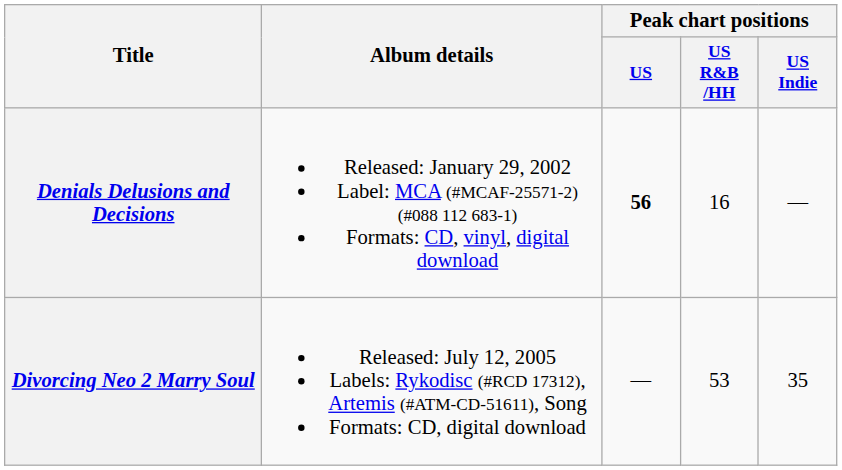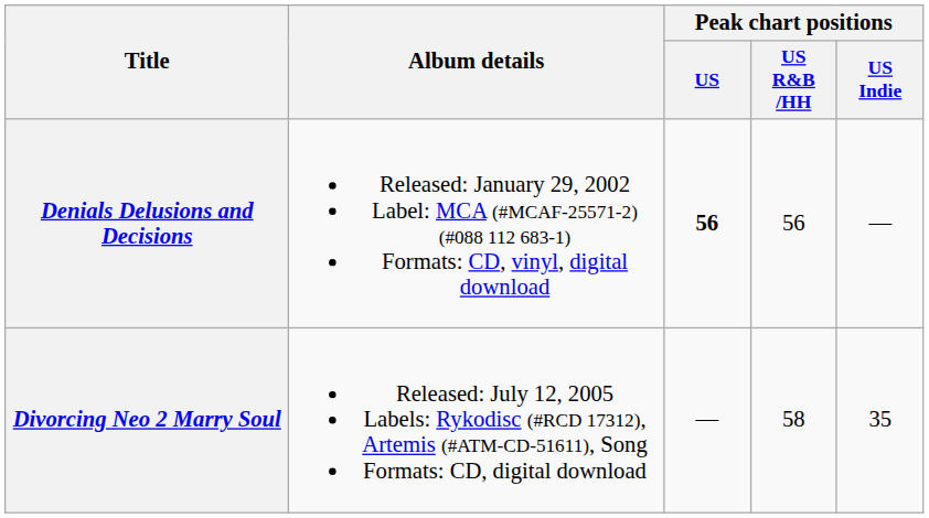 <table class="wikitable plainrowheaders" style="text-align:center;" border="1">
 <tr>
 <th scope="col" rowspan="2" style="width:12em;">Title</th>
 <th scope="col" rowspan="2" style="width:16em;">Album details</th>
 <th scope="col" colspan="3">Peak chart positions</th>
 </tr>
 <tr>
 <th scope="col" style="width:4em;font-size:85%;"><a href='#'>US</a><br></th>
 <th scope="col" style="width:4em;font-size:85%;"><a href='#'>US<br>R&B<br>/HH</a><br></th>
 <th scope="col" style="width:4em;font-size:85%;"><a href='#'>US<br>Indie</a><br></th>
 </tr>
 <tr>
 <th scope="row"><em><a href='#'>Denials Delusions and Decisions</a></em></th>
 <td><br><ul><li>Released: January 29, 2002</li><li>Label: <a href='#'>MCA</a> <small>(#MCAF-25571-2)(#088 112 683-1)</small></li><li>Formats: <a href='#'>CD</a>, <a href='#'>vinyl</a>, <a href='#'>digital download</a></li></ul></td>
 <td><strong>56</strong></td>
-<td>16</td>
+<td>56</td>
 <td>—</td>
 </tr>
 <tr>
 <th scope="row"><em><a href='#'>Divorcing Neo 2 Marry Soul</a></em></th>
 <td><br><ul><li>Released: July 12, 2005</li><li>Labels: <a href='#'>Rykodisc</a> <small>(#RCD 17312)</small>, <a href='#'>Artemis</a> <small>(#ATM-CD-51611)</small>, Song</li><li>Formats: CD, digital download</li></ul></td>
 <td>—</td>
-<td>53</td>
+<td>58</td>
 <td>35</td>
 </tr>
 </table>
